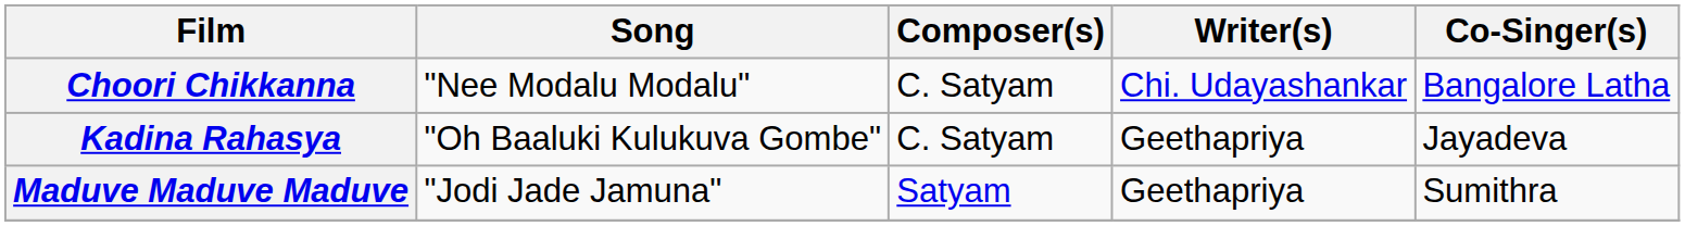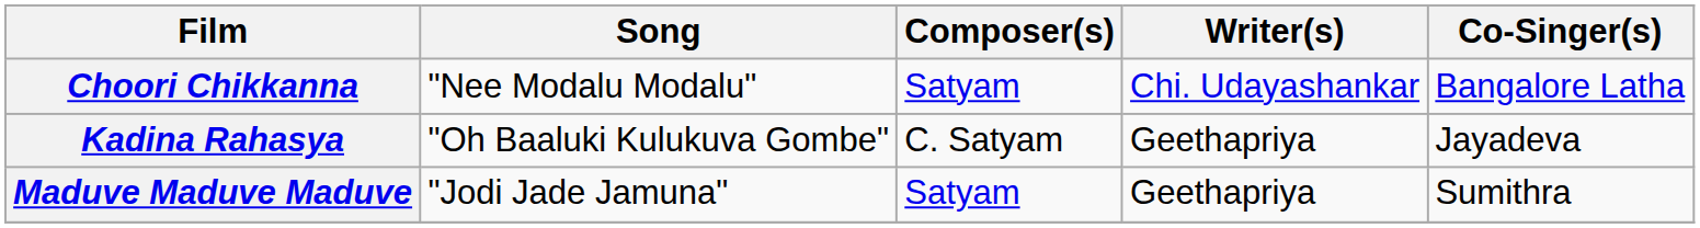 <table class="wikitable">
 <tr>
 <th>Film</th>
 <th>Song</th>
 <th>Composer(s)</th>
 <th>Writer(s)</th>
 <th>Co-Singer(s)</th>
 </tr>
 <tr>
 <th rowspan=><em><a href='#'>Choori Chikkanna</a></em></th>
 <td Rowspan=>"Nee Modalu Modalu"</td>
-<td>C. Satyam</td>
+<td><a href='#'>Satyam</a></td>
 <td rowspan=><a href='#'>Chi. Udayashankar</a></td>
 <td Rowspan=><a href='#'>Bangalore Latha</a></td>
 </tr>
 <tr>
 <th><em><a href='#'>Kadina Rahasya</a></em></th>
 <td>"Oh Baaluki Kulukuva Gombe"</td>
 <td>C. Satyam</td>
 <td>Geethapriya</td>
 <td>Jayadeva</td>
 </tr>
 <tr>
 <th><em><a href='#'>Maduve Maduve Maduve</a></em></th>
 <td>"Jodi Jade Jamuna"</td>
 <td><a href='#'>Satyam</a></td>
 <td>Geethapriya</td>
 <td>Sumithra</td>
 </tr>
 <tr>
 </tr>
 </table>
